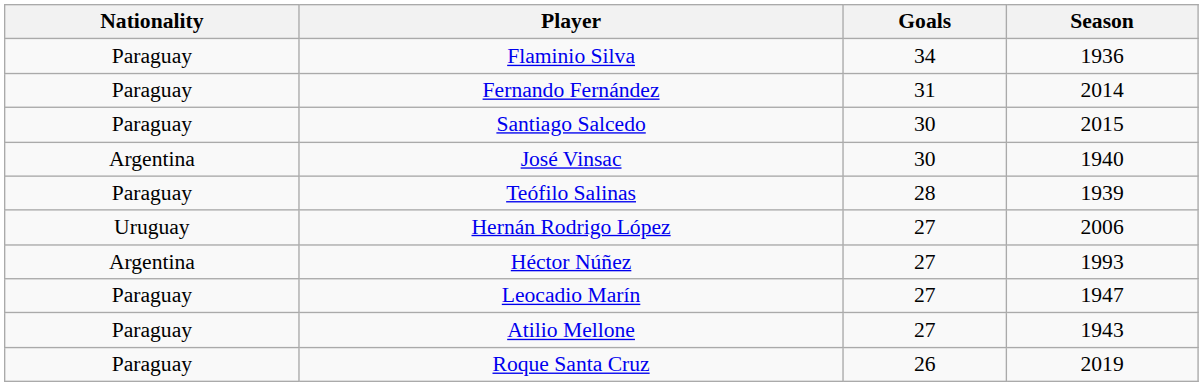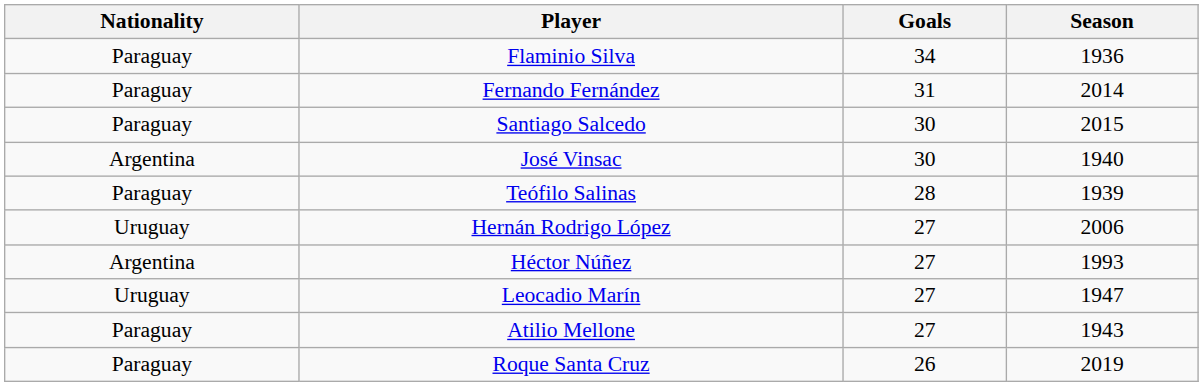 <table class="wikitable sortable"  style="text-align:center; width:70%;">
 <tr>
 <th>Nationality</th>
 <th>Player</th>
 <th>Goals</th>
 <th>Season</th>
 </tr>
 <tr>
 <td> Paraguay</td>
 <td><a href='#'>Flaminio Silva</a></td>
 <td>34</td>
 <td>1936</td>
 </tr>
 <tr>
 <td> Paraguay</td>
 <td><a href='#'>Fernando Fernández</a></td>
 <td>31</td>
 <td>2014</td>
 </tr>
 <tr>
 <td> Paraguay</td>
 <td><a href='#'>Santiago Salcedo</a></td>
 <td>30</td>
 <td>2015</td>
 </tr>
 <tr>
 <td> Argentina</td>
 <td><a href='#'>José Vinsac</a></td>
 <td>30</td>
 <td>1940</td>
 </tr>
 <tr>
 <td> Paraguay</td>
 <td><a href='#'>Teófilo Salinas</a></td>
 <td>28</td>
 <td>1939</td>
 </tr>
 <tr>
 <td> Uruguay</td>
 <td><a href='#'>Hernán Rodrigo López</a></td>
 <td>27</td>
 <td>2006</td>
 </tr>
 <tr>
 <td> Argentina</td>
 <td><a href='#'>Héctor Núñez</a></td>
 <td>27</td>
 <td>1993</td>
 </tr>
 <tr>
-<td> Paraguay</td>
+<td> Uruguay</td>
 <td><a href='#'>Leocadio Marín</a></td>
 <td>27</td>
 <td>1947</td>
 </tr>
 <tr>
 <td> Paraguay</td>
 <td><a href='#'>Atilio Mellone</a></td>
 <td>27</td>
 <td>1943</td>
 </tr>
 <tr>
 <td> Paraguay</td>
 <td><a href='#'>Roque Santa Cruz</a></td>
 <td>26</td>
 <td>2019</td>
 </tr>
 </table>
